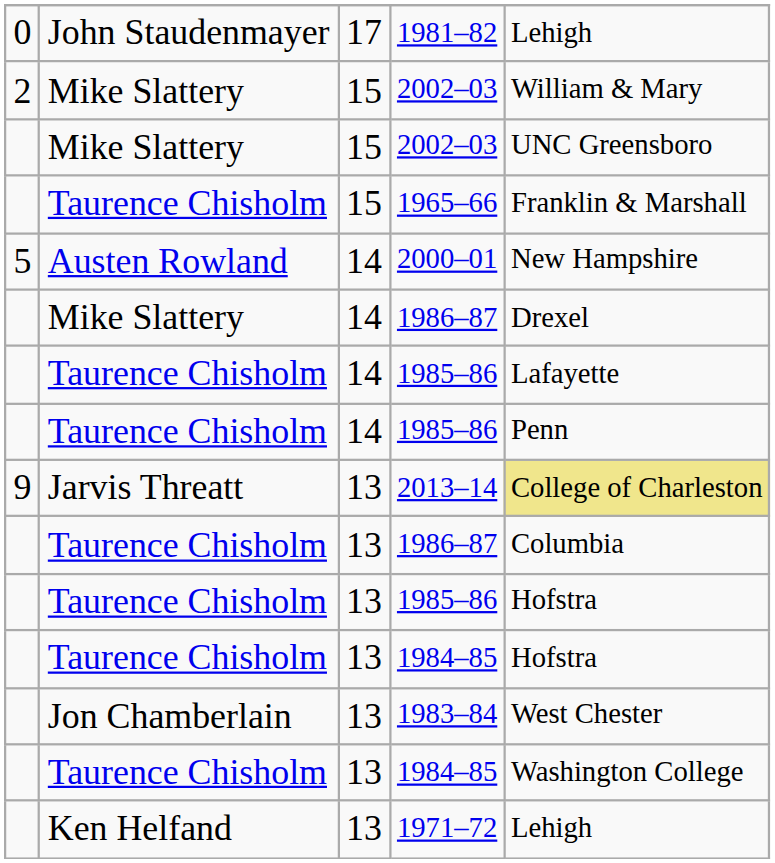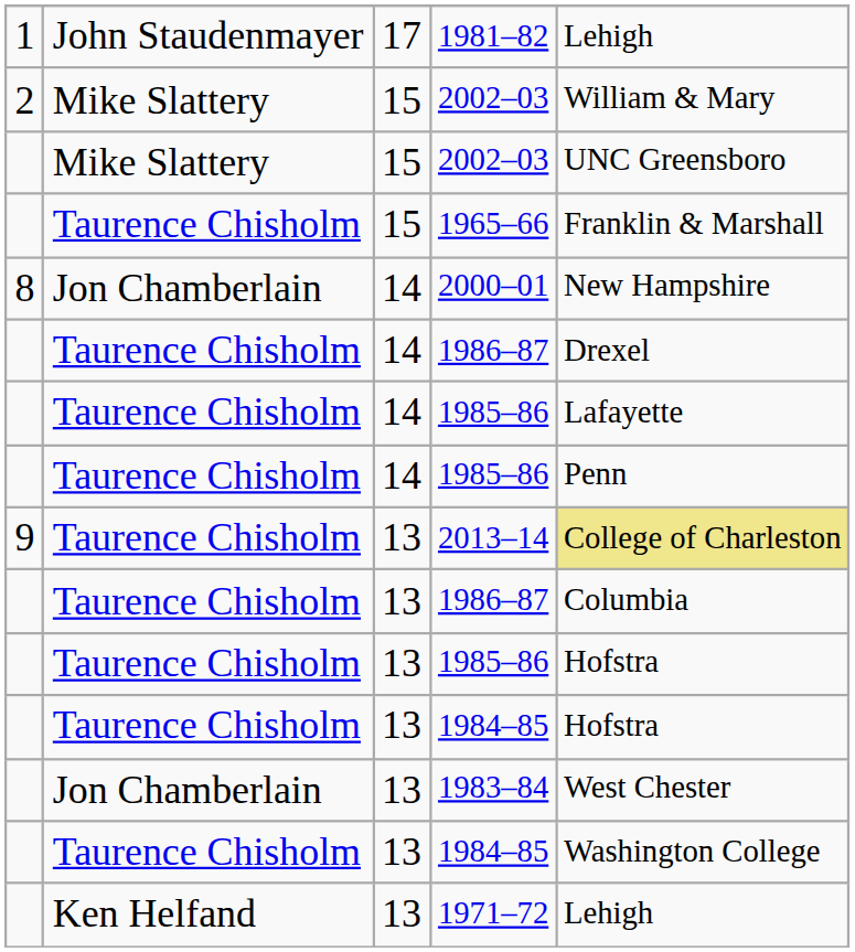 <table class="wikitable">
 <tr>
 </tr>
 <tr>
-<td>0</td>
+<td>1</td>
 <td>John Staudenmayer</td>
 <td>17</td>
 <td style="font-size:80%;"><a href='#'>1981–82</a></td>
 <td style="font-size:80%;">Lehigh</td>
 </tr>
 <tr>
 <td>2</td>
 <td>Mike Slattery</td>
 <td>15</td>
 <td style="font-size:80%;"><a href='#'>2002–03</a></td>
 <td style="font-size:80%;">William & Mary</td>
 </tr>
 <tr>
 <td></td>
 <td>Mike Slattery</td>
 <td>15</td>
 <td style="font-size:80%;"><a href='#'>2002–03</a></td>
 <td style="font-size:80%;">UNC Greensboro</td>
 </tr>
 <tr>
 <td></td>
 <td><a href='#'>Taurence Chisholm</a></td>
 <td>15</td>
 <td style="font-size:80%;"><a href='#'>1965–66</a></td>
 <td style="font-size:80%;">Franklin & Marshall</td>
 </tr>
 <tr>
-<td>5</td>
-<td><a href='#'>Austen Rowland</a></td>
+<td>8</td>
+<td>Jon Chamberlain</td>
 <td>14</td>
 <td style="font-size:80%;"><a href='#'>2000–01</a></td>
 <td style="font-size:80%;">New Hampshire</td>
 </tr>
 <tr>
 <td></td>
-<td>Mike Slattery</td>
+<td><a href='#'>Taurence Chisholm</a></td>
 <td>14</td>
 <td style="font-size:80%;"><a href='#'>1986–87</a></td>
 <td style="font-size:80%;">Drexel</td>
 </tr>
 <tr>
 <td></td>
 <td><a href='#'>Taurence Chisholm</a></td>
 <td>14</td>
 <td style="font-size:80%;"><a href='#'>1985–86</a></td>
 <td style="font-size:80%;">Lafayette</td>
 </tr>
 <tr>
 <td></td>
 <td><a href='#'>Taurence Chisholm</a></td>
 <td>14</td>
 <td style="font-size:80%;"><a href='#'>1985–86</a></td>
 <td style="font-size:80%;">Penn</td>
 </tr>
 <tr>
 <td>9</td>
-<td>Jarvis Threatt</td>
+<td><a href='#'>Taurence Chisholm</a></td>
 <td>13</td>
 <td style="font-size:80%;"><a href='#'>2013–14</a></td>
 <td style="background: khaki; font-size:80%;">College of Charleston</td>
 </tr>
 <tr>
 <td></td>
 <td><a href='#'>Taurence Chisholm</a></td>
 <td>13</td>
 <td style="font-size:80%;"><a href='#'>1986–87</a></td>
 <td style="font-size:80%;">Columbia</td>
 </tr>
 <tr>
 <td></td>
 <td><a href='#'>Taurence Chisholm</a></td>
 <td>13</td>
 <td style="font-size:80%;"><a href='#'>1985–86</a></td>
 <td style="font-size:80%;">Hofstra</td>
 </tr>
 <tr>
 <td></td>
 <td><a href='#'>Taurence Chisholm</a></td>
 <td>13</td>
 <td style="font-size:80%;"><a href='#'>1984–85</a></td>
 <td style="font-size:80%;">Hofstra</td>
 </tr>
 <tr>
 <td></td>
 <td>Jon Chamberlain</td>
 <td>13</td>
 <td style="font-size:80%;"><a href='#'>1983–84</a></td>
 <td style="font-size:80%;">West Chester</td>
 </tr>
 <tr>
 <td></td>
 <td><a href='#'>Taurence Chisholm</a></td>
 <td>13</td>
 <td style="font-size:80%;"><a href='#'>1984–85</a></td>
 <td style="font-size:80%;">Washington College</td>
 </tr>
 <tr>
 <td></td>
 <td>Ken Helfand</td>
 <td>13</td>
 <td style="font-size:80%;"><a href='#'>1971–72</a></td>
 <td style="font-size:80%;">Lehigh</td>
 </tr>
 </table>
